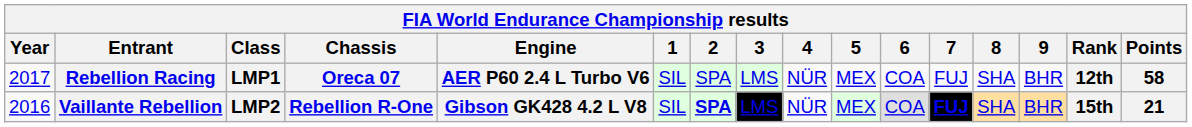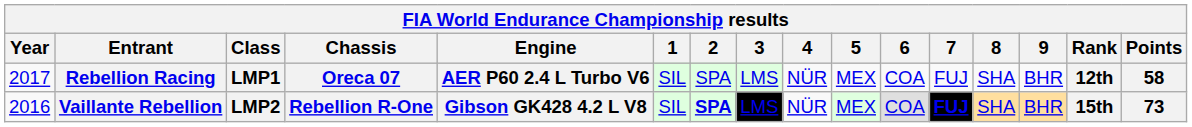 <table class="wikitable" style="text-align:center; font-size:85%">
 <tr>
 <th colspan=16><a href='#'>FIA World Endurance Championship</a> results</th>
 </tr>
 <tr>
 <th>Year</th>
 <th>Entrant</th>
 <th>Class</th>
 <th>Chassis</th>
 <th>Engine</th>
 <th>1</th>
 <th>2</th>
 <th>3</th>
 <th>4</th>
 <th>5</th>
 <th>6</th>
 <th>7</th>
 <th>8</th>
 <th>9</th>
 <th>Rank</th>
 <th>Points</th>
 </tr>
 <tr>
 <td><a href='#'>2017</a></td>
 <th nowrap><a href='#'>Rebellion Racing</a></th>
 <th>LMP1</th>
 <th nowrap><a href='#'>Oreca 07</a></th>
 <th nowrap><a href='#'>AER</a> P60 2.4 L Turbo V6</th>
 <td style="background:#DFFFDF;"><a href='#'>SIL</a><br></td>
 <td style="background:#DFFFDF;"><a href='#'>SPA</a><br></td>
 <td style="background:#DFFFDF;"><a href='#'>LMS</a><br></td>
 <td><a href='#'>NÜR</a></td>
 <td><a href='#'>MEX</a></td>
 <td><a href='#'>COA</a></td>
 <td><a href='#'>FUJ</a></td>
 <td><a href='#'>SHA</a></td>
 <td><a href='#'>BHR</a></td>
 <th>12th</th>
 <th>58</th>
 </tr>
 <tr>
 <td><a href='#'>2016</a></td>
 <th nowrap><a href='#'>Vaillante Rebellion</a></th>
 <th>LMP2</th>
 <th nowrap><a href='#'>Rebellion R-One</a></th>
 <th nowrap><a href='#'>Gibson</a> GK428 4.2 L V8</th>
 <td style="background:#DFFFDF;"><a href='#'>SIL</a><br></td>
 <td style="background:#DFFFDF;"><strong><a href='#'>SPA</a><br></strong></td>
 <td style="background:#000000; color:white"><a href='#'><span>LMS</span></a><br></td>
 <td><a href='#'>NÜR</a></td>
 <td style="background:#DFFFDF;"><a href='#'>MEX</a><br></td>
 <td style="background:#DFDFDF;"><a href='#'>COA</a><br></td>
 <td style="background:#000000; color:white"><strong><a href='#'><span>FUJ</span></a></strong><br></td>
 <td style="background:#FFDF9F;"><a href='#'>SHA</a><br></td>
 <td style="background:#FFDF9F;"><a href='#'>BHR</a><br></td>
 <th>15th</th>
-<th>21</th>
+<th>73</th>
 </tr>
 </table>
